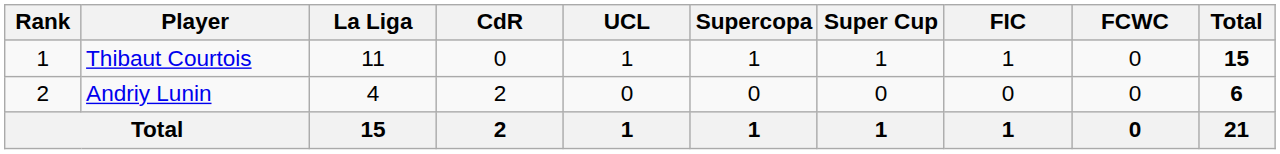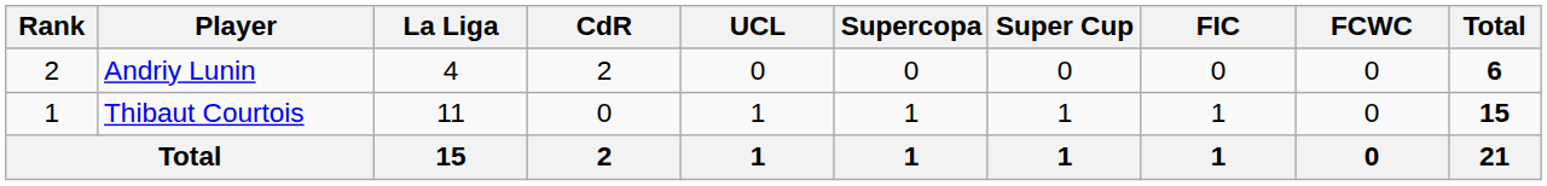 <table class="wikitable" style="text-align:center;">
 <tr>
 <th width=6%>Rank</th>
 <th>Player</th>
 <th width=10%>La Liga</th>
 <th width=10%><abbr>CdR</abbr></th>
 <th width=10%><abbr>UCL</abbr></th>
 <th width=10%>Supercopa</th>
 <th width=10%>Super Cup</th>
 <th width=10%><abbr>FIC</abbr></th>
 <th width=10%><abbr>FCWC</abbr></th>
 <th width=6%>Total</th>
 </tr>
 <tr>
+<td>2</td>
+<td align=left> <a href='#'>Andriy Lunin</a></td>
+<td>4</td>
+<td>2</td>
+<td>0</td>
+<td>0</td>
+<td>0</td>
+<td>0</td>
+<td>0</td>
+<td><strong>6</strong></td>
+</tr>
+<tr>
 <td>1</td>
 <td align=left> <a href='#'>Thibaut Courtois</a></td>
 <td>11</td>
 <td>0</td>
 <td>1</td>
 <td>1</td>
 <td>1</td>
 <td>1</td>
 <td>0</td>
 <td><strong>15</strong></td>
-</tr>
-<tr>
-<td>2</td>
-<td align=left> <a href='#'>Andriy Lunin</a></td>
-<td>4</td>
-<td>2</td>
-<td>0</td>
-<td>0</td>
-<td>0</td>
-<td>0</td>
-<td>0</td>
-<td><strong>6</strong></td>
 </tr>
 <tr>
 <th colspan=2>Total</th>
 <th>15</th>
 <th>2</th>
 <th>1</th>
 <th>1</th>
 <th>1</th>
 <th>1</th>
 <th>0</th>
 <th>21</th>
 </tr>
 </table>
